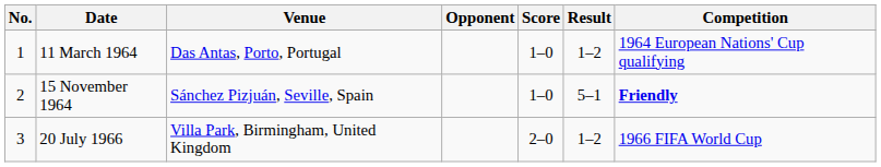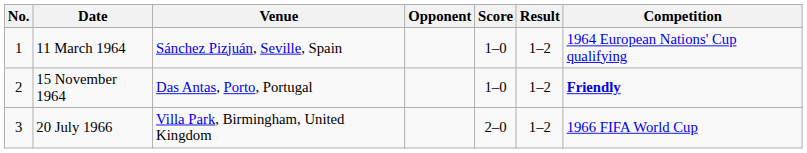 <table class="wikitable sortable">
 <tr>
 <th scope="col">No.</th>
 <th scope="col">Date</th>
 <th scope="col">Venue</th>
 <th scope="col">Opponent</th>
 <th scope="col">Score</th>
 <th scope="col">Result</th>
 <th scope="col">Competition</th>
 </tr>
 <tr>
 <td style="text-align:center">1</td>
 <td>11 March 1964</td>
-<td><a href='#'>Das Antas</a>, <a href='#'>Porto</a>, Portugal</td>
+<td><a href='#'>Sánchez Pizjuán</a>, <a href='#'>Seville</a>, Spain</td>
 <td></td>
 <td style="text-align:center">1–0</td>
 <td style="text-align:center">1–2</td>
 <td><a href='#'>1964 European Nations' Cup qualifying</a></td>
 </tr>
 <tr>
 <td style="text-align:center">2</td>
 <td>15 November 1964</td>
-<td><a href='#'>Sánchez Pizjuán</a>, <a href='#'>Seville</a>, Spain</td>
+<td><a href='#'>Das Antas</a>, <a href='#'>Porto</a>, Portugal</td>
 <td></td>
 <td style="text-align:center">1–0</td>
-<td style="text-align:center">5–1</td>
+<td style="text-align:center">1–2</td>
 <td><strong><a href='#'>Friendly</a></strong></td>
 </tr>
 <tr>
 <td style="text-align:center">3</td>
 <td>20 July 1966</td>
 <td><a href='#'>Villa Park</a>, Birmingham, United Kingdom</td>
 <td></td>
 <td style="text-align:center">2–0</td>
 <td style="text-align:center">1–2</td>
 <td><a href='#'>1966 FIFA World Cup</a></td>
 </tr>
 </table>
